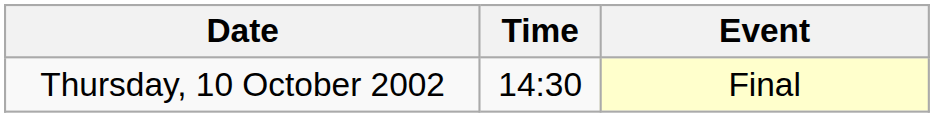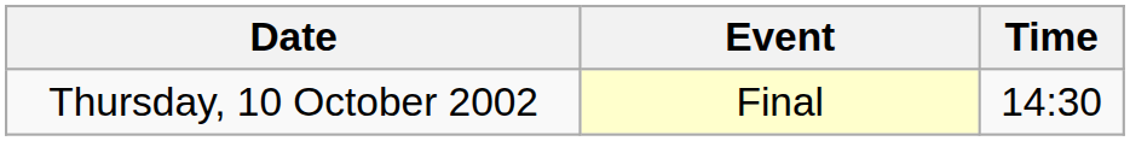 <table class = "wikitable" style="text-align:center;">
 <tr>
 <th width=220>Date</th>
+<th width=150>Event</th>
 <th width=50>Time</th>
-<th width=150>Event</th>
 </tr>
 <tr>
 <td>Thursday, 10 October 2002</td>
+<td bgcolor=ffffcc>Final</td>
 <td>14:30</td>
-<td bgcolor=ffffcc>Final</td>
 </tr>
 </table>
